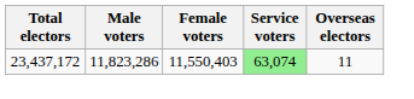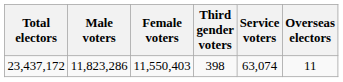 <table class="wikitable sortable" style="text-align:center; width: 60%; font-size:95%">
 <tr>
 <th>Total electors</th>
 <th>Male voters</th>
 <th>Female voters</th>
+<th>Third gender voters</th>
 <th>Service voters</th>
 <th>Overseas electors</th>
 </tr>
 <tr>
 <td>23,437,172</td>
 <td>11,823,286</td>
 <td>11,550,403</td>
-<td style="background: lightgreen;">63,074</td>
+<td>398</td>
+<td>63,074</td>
 <td>11</td>
 </tr>
 </table>
